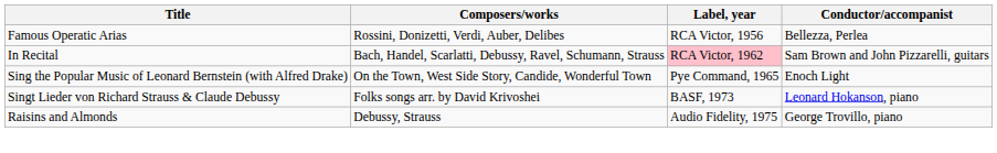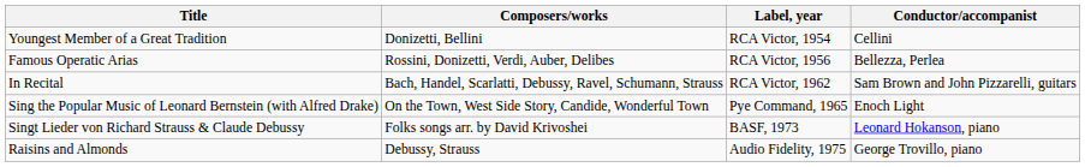 <table class="wikitable">
 <tr>
 <th>Title</th>
 <th>Composers/works</th>
 <th>Label, year</th>
 <th>Conductor/accompanist</th>
+</tr>
+<tr>
+<td>Youngest Member of a Great Tradition</td>
+<td>Donizetti, Bellini</td>
+<td>RCA Victor, 1954</td>
+<td>Cellini</td>
 </tr>
 <tr>
 <td>Famous Operatic Arias</td>
 <td>Rossini, Donizetti, Verdi, Auber, Delibes</td>
 <td>RCA Victor, 1956</td>
 <td>Bellezza, Perlea</td>
 </tr>
 <tr>
 <td>In Recital</td>
 <td>Bach, Handel, Scarlatti, Debussy, Ravel, Schumann, Strauss</td>
-<td style="background: pink;">RCA Victor, 1962</td>
+<td>RCA Victor, 1962</td>
 <td>Sam Brown and John Pizzarelli, guitars</td>
 </tr>
 <tr>
 <td>Sing the Popular Music of Leonard Bernstein (with Alfred Drake)</td>
 <td>On the Town, West Side Story, Candide, Wonderful Town</td>
 <td>Pye Command, 1965</td>
 <td>Enoch Light</td>
 </tr>
 <tr>
 <td>Singt Lieder von Richard Strauss & Claude Debussy</td>
 <td>Folks songs arr. by David Krivoshei</td>
 <td>BASF, 1973</td>
 <td><a href='#'>Leonard Hokanson</a>, piano</td>
 </tr>
 <tr>
 <td>Raisins and Almonds</td>
 <td>Debussy, Strauss</td>
 <td>Audio Fidelity, 1975</td>
 <td>George Trovillo, piano</td>
 </tr>
 </table>
